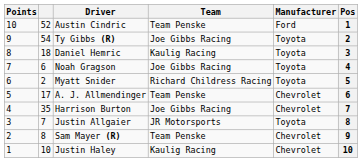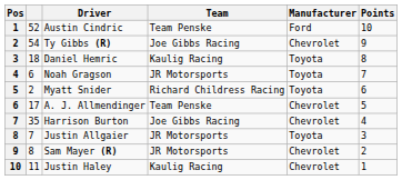 <table class="wikitable" style="font-size:98%">
 <tr>
-<th>Points</th>
+<th>Pos</th>
 <th></th>
 <th>Driver</th>
 <th>Team</th>
 <th>Manufacturer</th>
-<th>Pos</th>
+<th>Points</th>
 </tr>
 <tr>
-<td>10</td>
+<th>1</th>
 <td>52</td>
 <td>Austin Cindric</td>
 <td>Team Penske</td>
 <td>Ford</td>
-<th>1</th>
+<td>10</td>
 </tr>
 <tr>
-<td>9</td>
+<th>2</th>
 <td>54</td>
 <td>Ty Gibbs <strong>(R)</strong></td>
 <td>Joe Gibbs Racing</td>
-<td>Toyota</td>
-<th>2</th>
+<td>Chevrolet</td>
+<td>9</td>
 </tr>
 <tr>
-<td>8</td>
+<th>3</th>
 <td>18</td>
 <td>Daniel Hemric</td>
 <td>Kaulig Racing</td>
 <td>Toyota</td>
-<th>3</th>
+<td>8</td>
 </tr>
 <tr>
-<td>7</td>
+<th>4</th>
 <td>6</td>
 <td>Noah Gragson</td>
-<td>Joe Gibbs Racing</td>
+<td>JR Motorsports</td>
 <td>Toyota</td>
-<th>4</th>
+<td>7</td>
 </tr>
 <tr>
-<td>6</td>
+<th>5</th>
 <td>2</td>
 <td>Myatt Snider</td>
 <td>Richard Childress Racing</td>
 <td>Toyota</td>
-<th>5</th>
+<td>6</td>
 </tr>
 <tr>
-<td>5</td>
+<th>6</th>
 <td>17</td>
 <td>A. J. Allmendinger</td>
 <td>Team Penske</td>
 <td>Chevrolet</td>
-<th>6</th>
+<td>5</td>
 </tr>
 <tr>
-<td>4</td>
+<th>7</th>
 <td>35</td>
 <td>Harrison Burton</td>
 <td>Joe Gibbs Racing</td>
 <td>Chevrolet</td>
-<th>7</th>
+<td>4</td>
 </tr>
 <tr>
-<td>3</td>
+<th>8</th>
 <td>7</td>
 <td>Justin Allgaier</td>
 <td>JR Motorsports</td>
 <td>Toyota</td>
-<th>8</th>
+<td>3</td>
 </tr>
 <tr>
-<td>2</td>
+<th>9</th>
 <td>8</td>
 <td>Sam Mayer <strong>(R)</strong></td>
-<td>Team Penske</td>
+<td>JR Motorsports</td>
 <td>Chevrolet</td>
-<th>9</th>
+<td>2</td>
 </tr>
 <tr>
-<td>1</td>
-<td>10</td>
+<th>10</th>
+<td>11</td>
 <td>Justin Haley</td>
 <td>Kaulig Racing</td>
 <td>Chevrolet</td>
-<th>10</th>
+<td>1</td>
 </tr>
 </table>
